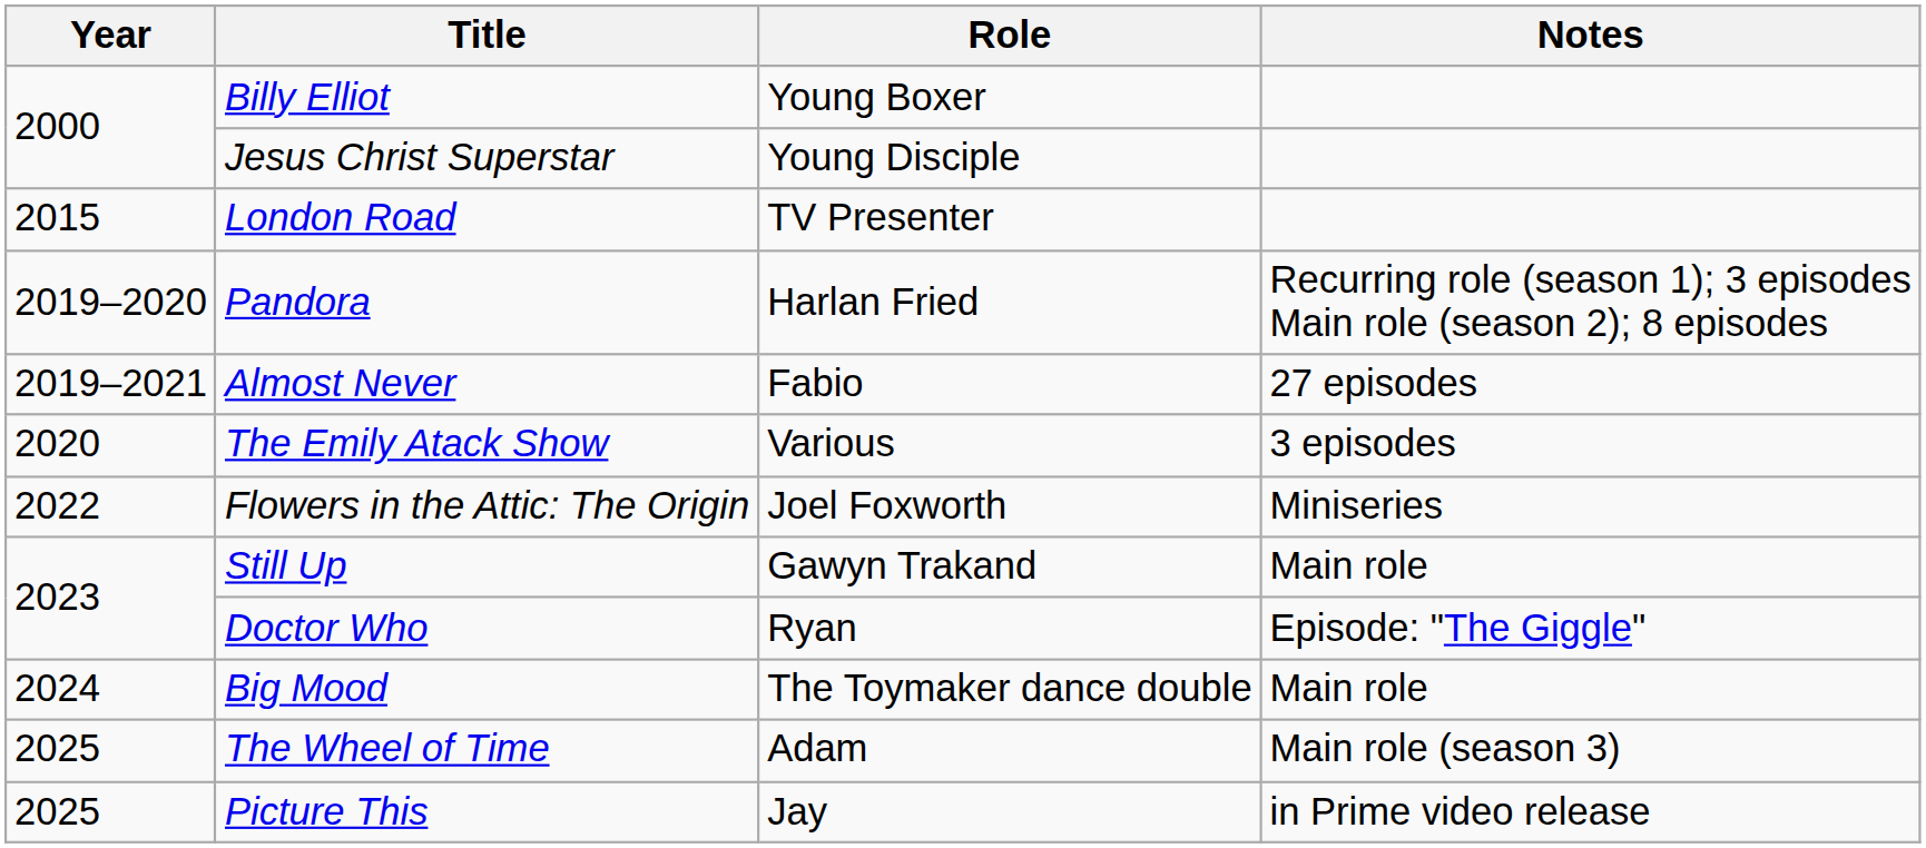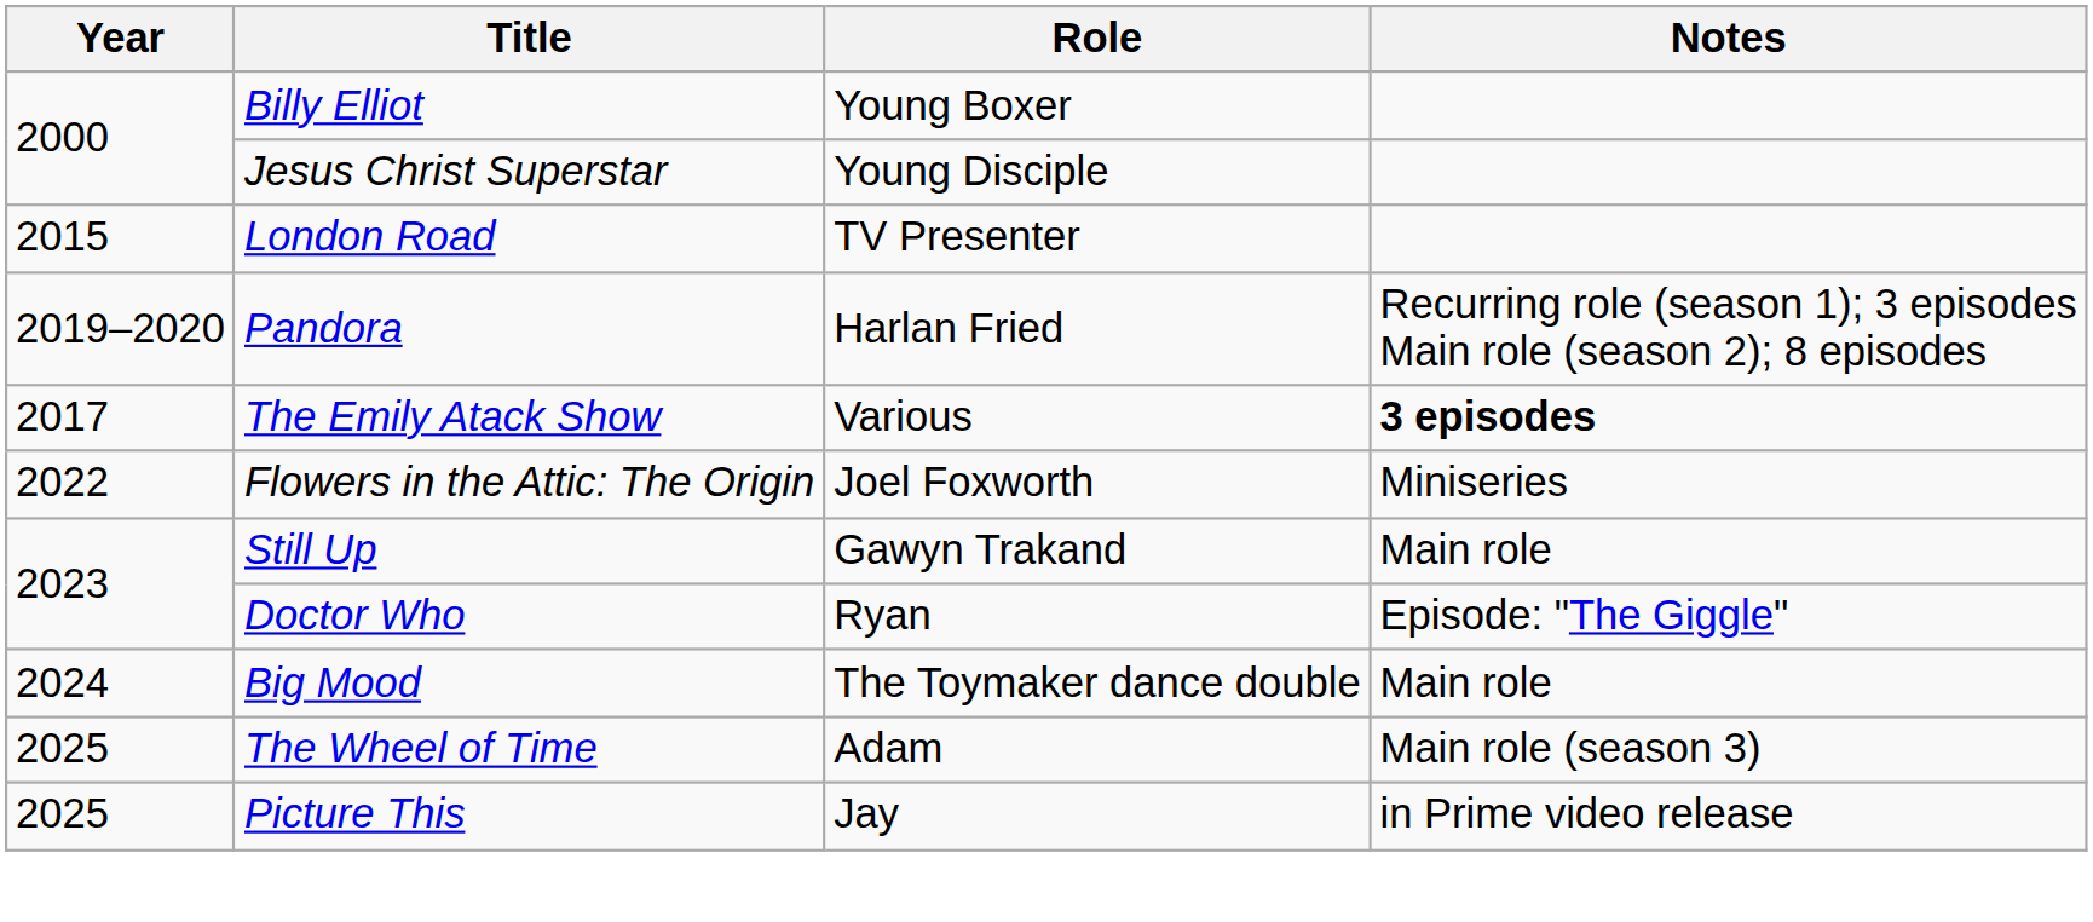 <table class="wikitable sortable">
 <tr>
 <th>Year</th>
 <th>Title</th>
 <th>Role</th>
 <th class="unsortable">Notes</th>
 </tr>
 <tr>
 <td rowspan="2">2000</td>
 <td><em><a href='#'>Billy Elliot</a></em></td>
 <td>Young Boxer</td>
 <td></td>
 </tr>
 <tr>
 <td><em>Jesus Christ Superstar</em></td>
 <td>Young Disciple</td>
 <td></td>
 </tr>
 <tr>
 <td>2015</td>
 <td><em><a href='#'>London Road</a></em></td>
 <td>TV Presenter</td>
 <td></td>
 </tr>
 <tr>
 <td>2019–2020</td>
 <td><em><a href='#'>Pandora</a></em></td>
 <td>Harlan Fried</td>
 <td>Recurring role (season 1); 3 episodes<br>Main role (season 2); 8 episodes</td>
 </tr>
 <tr>
-<td>2019–2021</td>
-<td><em><a href='#'>Almost Never</a></em></td>
-<td>Fabio</td>
-<td>27 episodes</td>
-</tr>
-<tr>
-<td>2020</td>
+<td>2017</td>
 <td><em><a href='#'>The Emily Atack Show</a></em></td>
 <td>Various</td>
-<td>3 episodes</td>
+<td><strong>3 episodes</strong></td>
 </tr>
 <tr>
 <td>2022</td>
 <td><em>Flowers in the Attic: The Origin</em></td>
 <td>Joel Foxworth</td>
 <td>Miniseries</td>
 </tr>
 <tr>
 <td rowspan="2">2023</td>
 <td><em><a href='#'>Still Up</a></em></td>
 <td>Gawyn Trakand</td>
 <td>Main role</td>
 </tr>
 <tr>
 <td><em><a href='#'>Doctor Who</a></em></td>
 <td>Ryan</td>
 <td>Episode: "<a href='#'>The Giggle</a>"</td>
 </tr>
 <tr>
 <td>2024</td>
 <td><em><a href='#'>Big Mood</a></em></td>
 <td>The Toymaker dance double</td>
 <td>Main role</td>
 </tr>
 <tr>
 <td>2025</td>
 <td><em><a href='#'>The Wheel of Time</a></em></td>
 <td>Adam</td>
 <td>Main role (season 3)</td>
 </tr>
 <tr>
 <td>2025</td>
 <td><em><a href='#'>Picture This</a></em></td>
 <td>Jay</td>
 <td>in Prime video release</td>
 </tr>
 </table>
